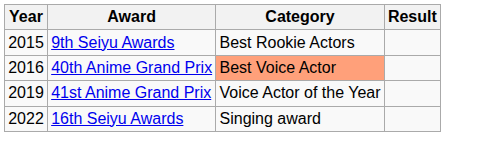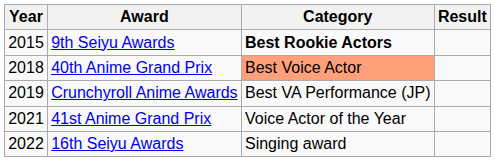 <table class="wikitable">
 <tr>
 <th>Year</th>
 <th>Award</th>
 <th>Category</th>
 <th>Result</th>
 </tr>
 <tr>
 <td>2015</td>
 <td><a href='#'>9th Seiyu Awards</a></td>
-<td>Best Rookie Actors</td>
+<td><strong>Best Rookie Actors</strong></td>
 <td></td>
 </tr>
 <tr>
-<td>2016</td>
+<td>2018</td>
 <td><a href='#'>40th Anime Grand Prix</a></td>
 <td style="background: lightsalmon;">Best Voice Actor</td>
 <td></td>
 </tr>
 <tr>
 <td>2019</td>
+<td><a href='#'>Crunchyroll Anime Awards</a></td>
+<td>Best VA Performance (JP)</td>
+<td></td>
+</tr>
+<tr>
+<td>2021</td>
 <td><a href='#'>41st Anime Grand Prix</a></td>
 <td>Voice Actor of the Year</td>
 <td></td>
 </tr>
 <tr>
 <td>2022</td>
 <td><a href='#'>16th Seiyu Awards</a></td>
 <td>Singing award</td>
 <td></td>
 </tr>
 <tr>
 </tr>
 </table>
